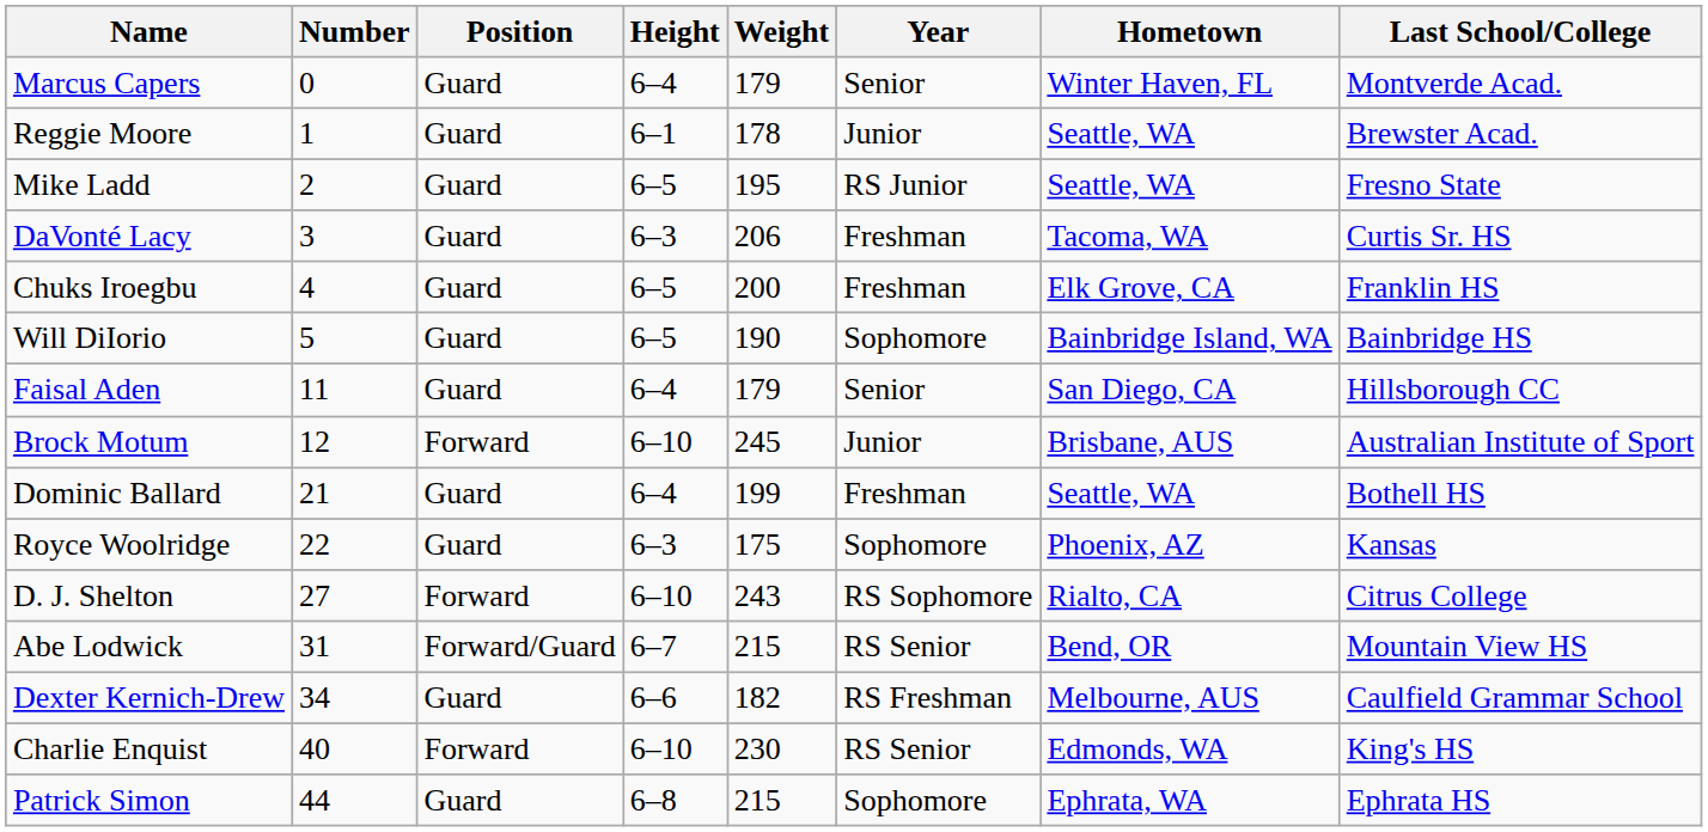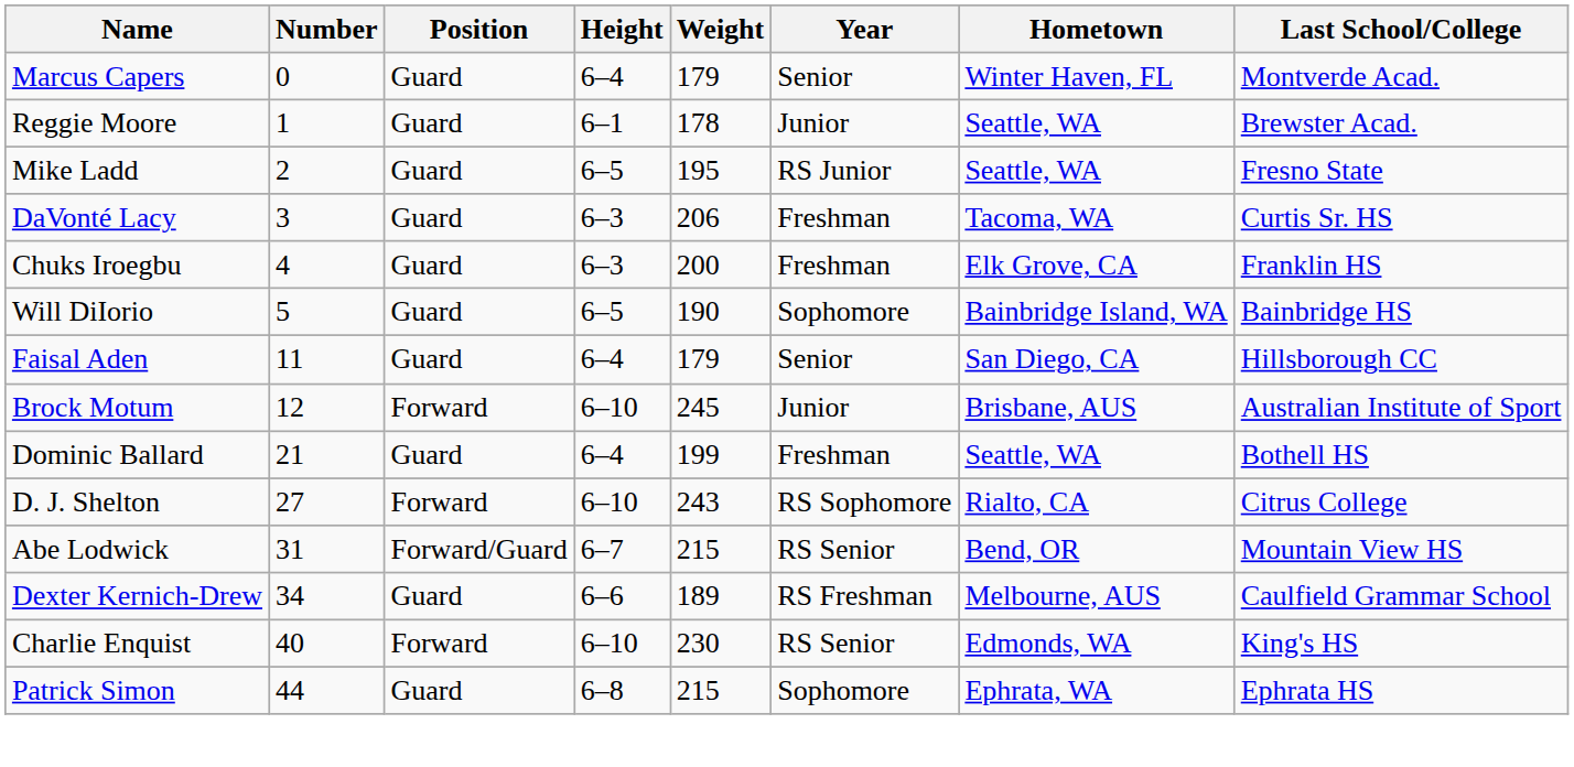 <table class="wikitable" style="font-size:95%;">
 <tr>
 <th>Name</th>
 <th>Number</th>
 <th>Position</th>
 <th>Height</th>
 <th>Weight</th>
 <th>Year</th>
 <th>Hometown</th>
 <th>Last School/College</th>
 </tr>
 <tr>
 <td><a href='#'>Marcus Capers</a></td>
 <td>0</td>
 <td>Guard</td>
 <td>6–4</td>
 <td>179</td>
 <td>Senior</td>
 <td><a href='#'>Winter Haven, FL</a></td>
 <td><a href='#'>Montverde Acad.</a></td>
 </tr>
 <tr>
 <td>Reggie Moore</td>
 <td>1</td>
 <td>Guard</td>
 <td>6–1</td>
 <td>178</td>
 <td>Junior</td>
 <td><a href='#'>Seattle, WA</a></td>
 <td><a href='#'>Brewster Acad.</a></td>
 </tr>
 <tr>
 <td>Mike Ladd</td>
 <td>2</td>
 <td>Guard</td>
 <td>6–5</td>
 <td>195</td>
 <td>RS Junior</td>
 <td><a href='#'>Seattle, WA</a></td>
 <td><a href='#'>Fresno State</a></td>
 </tr>
 <tr>
 <td><a href='#'>DaVonté Lacy</a></td>
 <td>3</td>
 <td>Guard</td>
 <td>6–3</td>
 <td>206</td>
 <td>Freshman</td>
 <td><a href='#'>Tacoma, WA</a></td>
 <td><a href='#'>Curtis Sr. HS</a></td>
 </tr>
 <tr>
 <td>Chuks Iroegbu</td>
 <td>4</td>
 <td>Guard</td>
-<td>6–5</td>
+<td>6–3</td>
 <td>200</td>
 <td>Freshman</td>
 <td><a href='#'>Elk Grove, CA</a></td>
 <td><a href='#'>Franklin HS</a></td>
 </tr>
 <tr>
 <td>Will DiIorio</td>
 <td>5</td>
 <td>Guard</td>
 <td>6–5</td>
 <td>190</td>
 <td>Sophomore</td>
 <td><a href='#'>Bainbridge Island, WA</a></td>
 <td><a href='#'>Bainbridge HS</a></td>
 </tr>
 <tr>
 <td><a href='#'>Faisal Aden</a></td>
 <td>11</td>
 <td>Guard</td>
 <td>6–4</td>
 <td>179</td>
 <td>Senior</td>
 <td><a href='#'>San Diego, CA</a></td>
 <td><a href='#'>Hillsborough CC</a></td>
 </tr>
 <tr>
 <td><a href='#'>Brock Motum</a></td>
 <td>12</td>
 <td>Forward</td>
 <td>6–10</td>
 <td>245</td>
 <td>Junior</td>
 <td><a href='#'>Brisbane, AUS</a></td>
 <td><a href='#'>Australian Institute of Sport</a></td>
 </tr>
 <tr>
 <td>Dominic Ballard</td>
 <td>21</td>
 <td>Guard</td>
 <td>6–4</td>
 <td>199</td>
 <td>Freshman</td>
 <td><a href='#'>Seattle, WA</a></td>
 <td><a href='#'>Bothell HS</a></td>
 </tr>
 <tr>
-<td>Royce Woolridge</td>
-<td>22</td>
-<td>Guard</td>
-<td>6–3</td>
-<td>175</td>
-<td>Sophomore</td>
-<td><a href='#'>Phoenix, AZ</a></td>
-<td><a href='#'>Kansas</a></td>
-</tr>
-<tr>
 <td>D. J. Shelton</td>
 <td>27</td>
 <td>Forward</td>
 <td>6–10</td>
 <td>243</td>
 <td>RS Sophomore</td>
 <td><a href='#'>Rialto, CA</a></td>
 <td><a href='#'>Citrus College</a></td>
 </tr>
 <tr>
 <td>Abe Lodwick</td>
 <td>31</td>
 <td>Forward/Guard</td>
 <td>6–7</td>
 <td>215</td>
 <td>RS Senior</td>
 <td><a href='#'>Bend, OR</a></td>
 <td><a href='#'>Mountain View HS</a></td>
 </tr>
 <tr>
 <td><a href='#'>Dexter Kernich-Drew</a></td>
 <td>34</td>
 <td>Guard</td>
 <td>6–6</td>
-<td>182</td>
+<td>189</td>
 <td>RS Freshman</td>
 <td><a href='#'>Melbourne, AUS</a></td>
 <td><a href='#'>Caulfield Grammar School</a></td>
 </tr>
 <tr>
 <td>Charlie Enquist</td>
 <td>40</td>
 <td>Forward</td>
 <td>6–10</td>
 <td>230</td>
 <td>RS Senior</td>
 <td><a href='#'>Edmonds, WA</a></td>
 <td><a href='#'>King's HS</a></td>
 </tr>
 <tr>
 <td><a href='#'>Patrick Simon</a></td>
 <td>44</td>
 <td>Guard</td>
 <td>6–8</td>
 <td>215</td>
 <td>Sophomore</td>
 <td><a href='#'>Ephrata, WA</a></td>
 <td><a href='#'>Ephrata HS</a></td>
 </tr>
 </table>
